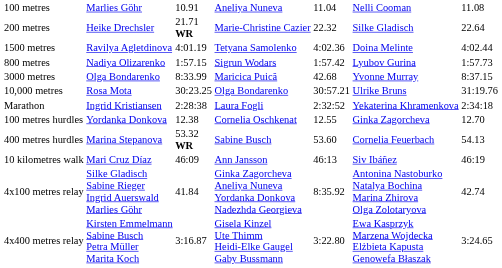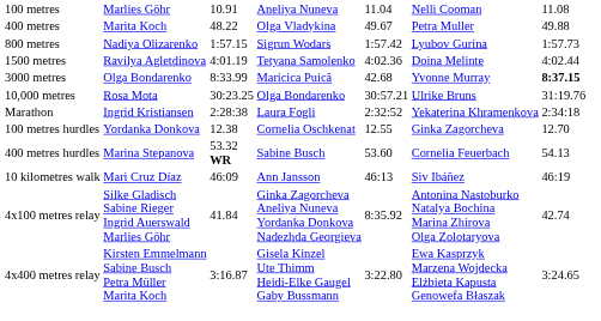 <table>
 <tr>
 <td>100 metres<br></td>
 <td><a href='#'>Marlies Göhr</a><br></td>
 <td>10.91</td>
 <td><a href='#'>Aneliya Nuneva</a><br></td>
 <td>11.04</td>
 <td><a href='#'>Nelli Cooman</a><br></td>
 <td>11.08</td>
 </tr>
 <tr>
-<td>200 metres<br></td>
-<td><a href='#'>Heike Drechsler</a><br></td>
-<td>21.71<br><strong>WR</strong></td>
-<td><a href='#'>Marie-Christine Cazier</a><br></td>
-<td>22.32</td>
-<td><a href='#'>Silke Gladisch</a><br></td>
-<td>22.64</td>
+<td>400 metres<br></td>
+<td><a href='#'>Marita Koch</a><br></td>
+<td>48.22</td>
+<td><a href='#'>Olga Vladykina</a><br></td>
+<td>49.67</td>
+<td><a href='#'>Petra Muller</a><br></td>
+<td>49.88</td>
+</tr>
+<tr>
+<td>800 metres<br></td>
+<td><a href='#'>Nadiya Olizarenko</a><br></td>
+<td>1:57.15</td>
+<td><a href='#'>Sigrun Wodars</a><br></td>
+<td>1:57.42</td>
+<td><a href='#'>Lyubov Gurina</a><br></td>
+<td>1:57.73</td>
 </tr>
 <tr>
 <td>1500 metres<br></td>
 <td><a href='#'>Ravilya Agletdinova</a><br></td>
 <td>4:01.19</td>
 <td><a href='#'>Tetyana Samolenko</a><br></td>
 <td>4:02.36</td>
 <td><a href='#'>Doina Melinte</a><br></td>
 <td>4:02.44</td>
 </tr>
 <tr>
-<td>800 metres<br></td>
-<td><a href='#'>Nadiya Olizarenko</a><br></td>
-<td>1:57.15</td>
-<td><a href='#'>Sigrun Wodars</a><br></td>
-<td>1:57.42</td>
-<td><a href='#'>Lyubov Gurina</a><br></td>
-<td>1:57.73</td>
-</tr>
-<tr>
 <td>3000 metres<br></td>
 <td><a href='#'>Olga Bondarenko</a><br></td>
 <td>8:33.99</td>
 <td><a href='#'>Maricica Puică</a><br></td>
 <td>42.68</td>
 <td><a href='#'>Yvonne Murray</a><br></td>
-<td>8:37.15</td>
+<td><strong>8:37.15</strong></td>
 </tr>
 <tr>
 <td>10,000 metres<br></td>
 <td><a href='#'>Rosa Mota</a><br></td>
 <td>30:23.25</td>
 <td><a href='#'>Olga Bondarenko</a><br></td>
 <td>30:57.21</td>
 <td><a href='#'>Ulrike Bruns</a><br></td>
 <td>31:19.76</td>
 </tr>
 <tr>
 <td>Marathon<br></td>
 <td><a href='#'>Ingrid Kristiansen</a><br></td>
 <td>2:28:38</td>
 <td><a href='#'>Laura Fogli</a><br></td>
 <td>2:32:52</td>
 <td><a href='#'>Yekaterina Khramenkova</a><br></td>
 <td>2:34:18</td>
 </tr>
 <tr>
 <td>100 metres hurdles<br></td>
 <td><a href='#'>Yordanka Donkova</a><br></td>
 <td>12.38</td>
 <td><a href='#'>Cornelia Oschkenat</a><br></td>
 <td>12.55</td>
 <td><a href='#'>Ginka Zagorcheva</a><br></td>
 <td>12.70</td>
 </tr>
 <tr>
 <td>400 metres hurdles<br></td>
 <td><a href='#'>Marina Stepanova</a><br></td>
 <td>53.32<br><strong>WR</strong></td>
 <td><a href='#'>Sabine Busch</a><br></td>
 <td>53.60</td>
 <td><a href='#'>Cornelia Feuerbach</a><br></td>
 <td>54.13</td>
 </tr>
 <tr>
 <td>10 kilometres walk<br></td>
 <td><a href='#'>Mari Cruz Díaz</a><br></td>
 <td>46:09</td>
 <td><a href='#'>Ann Jansson</a><br></td>
 <td>46:13</td>
 <td><a href='#'>Siv Ibáñez</a><br></td>
 <td>46:19</td>
 </tr>
 <tr>
 <td>4x100 metres relay<br></td>
 <td><a href='#'>Silke Gladisch</a><br><a href='#'>Sabine Rieger</a><br><a href='#'>Ingrid Auerswald</a><br><a href='#'>Marlies Göhr</a><br></td>
 <td>41.84</td>
 <td><a href='#'>Ginka Zagorcheva</a><br><a href='#'>Aneliya Nuneva</a><br><a href='#'>Yordanka Donkova</a><br><a href='#'>Nadezhda Georgieva</a><br></td>
 <td>8:35.92</td>
 <td><a href='#'>Antonina Nastoburko</a><br> <a href='#'>Natalya Bochina</a><br> <a href='#'>Marina Zhirova</a><br> <a href='#'>Olga Zolotaryova</a><br></td>
 <td>42.74</td>
 </tr>
 <tr>
 <td>4x400 metres relay<br></td>
 <td><a href='#'>Kirsten Emmelmann</a><br><a href='#'>Sabine Busch</a><br><a href='#'>Petra Müller</a><br><a href='#'>Marita Koch</a><br></td>
 <td>3:16.87</td>
 <td><a href='#'>Gisela Kinzel</a><br><a href='#'>Ute Thimm</a><br><a href='#'>Heidi-Elke Gaugel</a><br><a href='#'>Gaby Bussmann</a><br></td>
 <td>3:22.80</td>
 <td><a href='#'>Ewa Kasprzyk</a><br><a href='#'>Marzena Wojdecka</a><br><a href='#'>Elżbieta Kapusta</a><br><a href='#'>Genowefa Błaszak</a><br></td>
 <td>3:24.65</td>
 </tr>
 </table>
